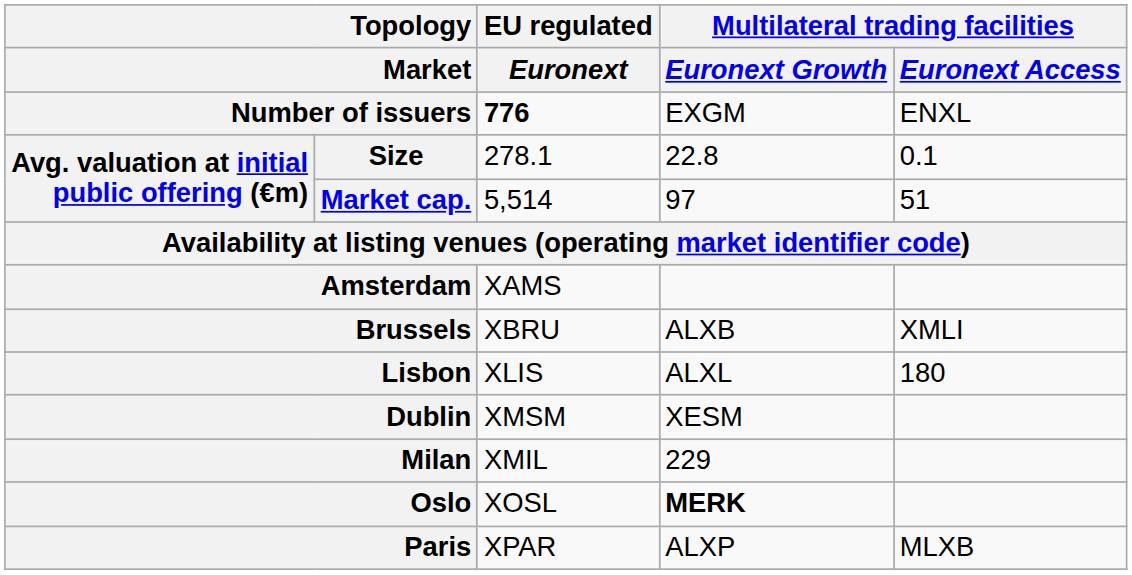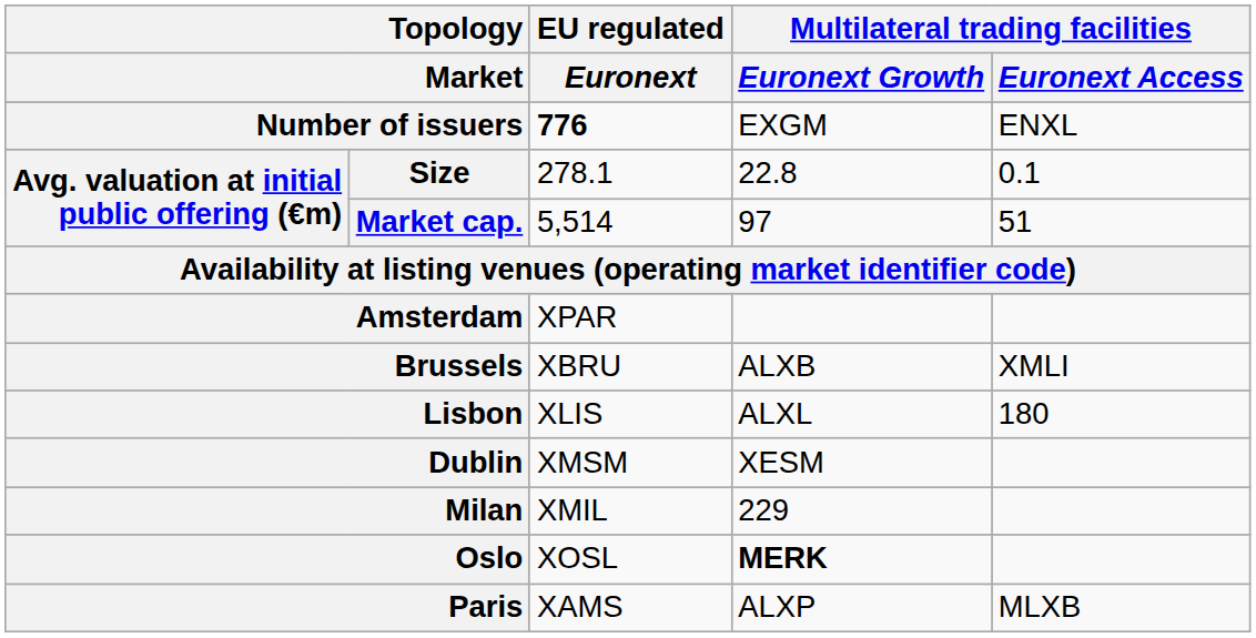 <table class="wikitable">
 <tr>
 <th colspan="2" style="text-align:right">Topology</th>
 <th>EU regulated</th>
 <th colspan="2"><a href='#'>Multilateral trading facilities</a></th>
 </tr>
 <tr>
 <th colspan="2" style="text-align:right">Market</th>
 <th><em>Euronext</em></th>
 <th><em><a href='#'>Euronext Growth</a></em></th>
 <th><em><a href='#'>Euronext Access</a></em></th>
 </tr>
 <tr>
 <th colspan="2" style="text-align:right">Number of issuers</th>
 <td><strong>776</strong></td>
 <td> EXGM</td>
 <td> ENXL</td>
 </tr>
 <tr>
 <th rowspan="2" style="text-align:right">Avg. valuation at <a href='#'>initial<br>public offering</a> (€m)</th>
 <th>Size</th>
 <td>278.1</td>
 <td>22.8</td>
 <td>0.1</td>
 </tr>
 <tr>
 <th style="text-align:right"><a href='#'>Market cap.</a></th>
 <td>5,514</td>
 <td>97</td>
 <td>51</td>
 </tr>
 <tr>
 <th colspan="5">Availability at listing venues (operating <a href='#'>market identifier code</a>)</th>
 </tr>
 <tr>
 <th colspan="2" style="text-align:right">Amsterdam</th>
-<td> XAMS</td>
+<td> XPAR</td>
 <td></td>
 <td></td>
 </tr>
 <tr>
 <th colspan="2" style="text-align:right">Brussels</th>
 <td> XBRU</td>
 <td> ALXB</td>
 <td> XMLI</td>
 </tr>
 <tr>
 <th colspan="2" style="text-align:right">Lisbon</th>
 <td> XLIS</td>
 <td> ALXL</td>
 <td>180</td>
 </tr>
 <tr>
 <th colspan="2" style="text-align:right">Dublin</th>
 <td> XMSM</td>
 <td> XESM</td>
 <td></td>
 </tr>
 <tr>
 <th colspan="2" style="text-align:right">Milan</th>
 <td> XMIL</td>
 <td>229</td>
 <td></td>
 </tr>
 <tr>
 <th colspan="2" style="text-align:right">Oslo</th>
 <td> XOSL</td>
 <td><strong> MERK</strong></td>
 <td></td>
 </tr>
 <tr>
 <th colspan="2" style="text-align:right">Paris</th>
-<td> XPAR</td>
+<td> XAMS</td>
 <td> ALXP</td>
 <td> MLXB</td>
 </tr>
 </table>
